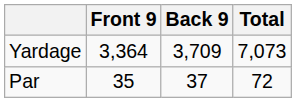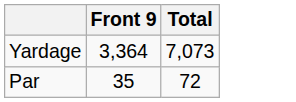 <table class="wikitable">
 <tr>
 <th align="left"></th>
 <th>Front 9</th>
-<th>Back 9</th>
 <th>Total</th>
 </tr>
 <tr>
 <td>Yardage</td>
 <td align="center">3,364</td>
-<td align="center">3,709</td>
 <td align="center">7,073</td>
 </tr>
 <tr>
 <td>Par</td>
 <td align="center">35</td>
-<td align="center">37</td>
 <td align="center">72</td>
 </tr>
 </table>
